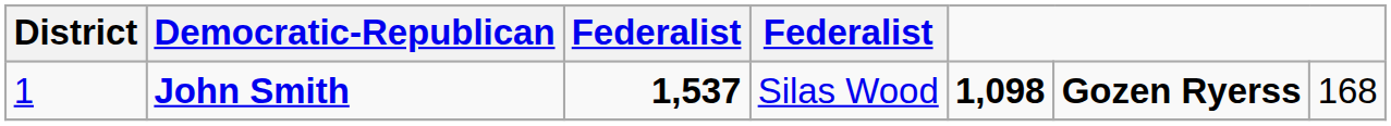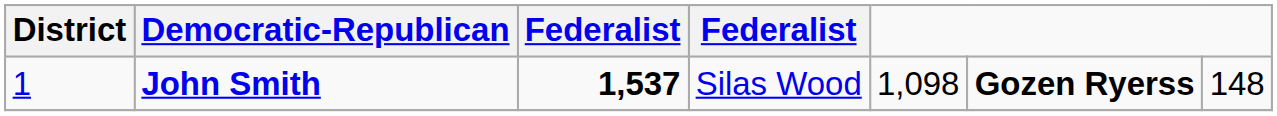 <table class=wikitable>
 <tr bgcolor=lightgrey>
 <th>District</th>
 <th><a href='#'>Democratic-Republican</a></th>
 <th><a href='#'>Federalist</a></th>
 <th><a href='#'>Federalist</a></th>
 </tr>
 <tr>
 <td><a href='#'>1</a></td>
 <td><strong><a href='#'>John Smith</a></strong></td>
 <td align="right"><strong>1,537</strong></td>
 <td><a href='#'>Silas Wood</a></td>
-<td align="right"><strong>1,098</strong></td>
+<td align="right">1,098</td>
 <td><strong>Gozen Ryerss</strong></td>
-<td align="right">168</td>
+<td align="right">148</td>
 </tr>
 <tr>
 </tr>
 </table>
